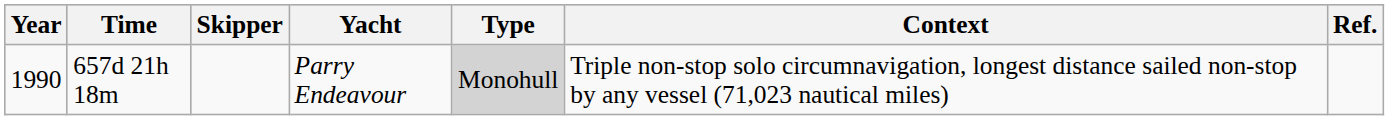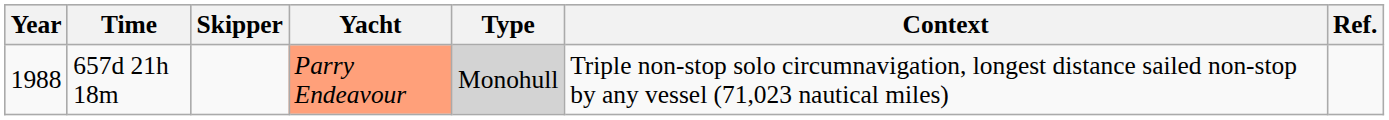 <table class="wikitable sortable">
 <tr>
 <th>Year</th>
 <th>Time</th>
 <th>Skipper</th>
 <th>Yacht</th>
 <th>Type</th>
 <th>Context</th>
 <th>Ref.</th>
 </tr>
 <tr>
-<td>1990</td>
+<td>1988</td>
 <td>657d 21h 18m</td>
 <td></td>
-<td><em>Parry Endeavour</em></td>
+<td style="background: lightsalmon;"><em>Parry Endeavour</em></td>
 <td style="background: lightgrey;">Monohull</td>
 <td>Triple non-stop solo circumnavigation, longest distance sailed non-stop by any vessel (71,023 nautical miles)</td>
 <td></td>
 </tr>
 </table>
